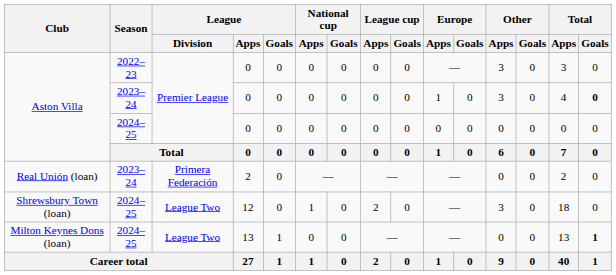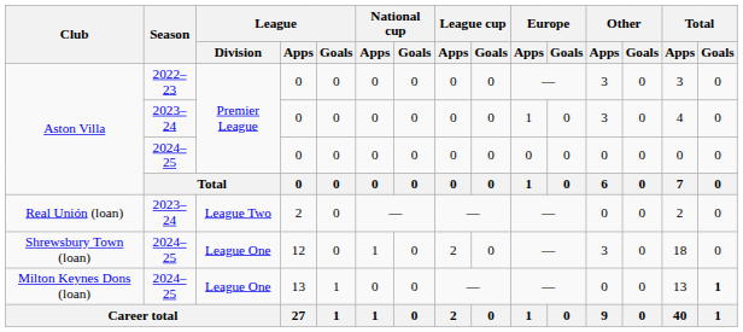 <table class=wikitable style=text-align:center>
 <tr>
 <th rowspan="2">Club</th>
 <th rowspan="2">Season</th>
 <th colspan="3">League</th>
 <th colspan="2">National cup</th>
 <th colspan="2">League cup</th>
 <th colspan="2">Europe</th>
 <th colspan="2">Other</th>
 <th colspan="2">Total</th>
 </tr>
 <tr>
 <th>Division</th>
 <th>Apps</th>
 <th>Goals</th>
 <th>Apps</th>
 <th>Goals</th>
 <th>Apps</th>
 <th>Goals</th>
 <th>Apps</th>
 <th>Goals</th>
 <th>Apps</th>
 <th>Goals</th>
 <th>Apps</th>
 <th>Goals</th>
 </tr>
 <tr>
 <td rowspan="4"><a href='#'>Aston Villa</a></td>
 <td><a href='#'>2022–23</a></td>
 <td rowspan="3"><a href='#'>Premier League</a></td>
 <td>0</td>
 <td>0</td>
 <td>0</td>
 <td>0</td>
 <td>0</td>
 <td>0</td>
 <td colspan="2">—</td>
 <td>3</td>
 <td>0</td>
 <td>3</td>
 <td>0</td>
 </tr>
 <tr>
 <td><a href='#'>2023–24</a></td>
 <td>0</td>
 <td>0</td>
 <td>0</td>
 <td>0</td>
 <td>0</td>
 <td>0</td>
 <td>1</td>
 <td>0</td>
 <td>3</td>
 <td>0</td>
 <td>4</td>
-<td><strong>0</strong></td>
+<td>0</td>
 </tr>
 <tr>
 <td><a href='#'>2024–25</a></td>
 <td>0</td>
 <td>0</td>
 <td>0</td>
 <td>0</td>
 <td>0</td>
 <td>0</td>
 <td>0</td>
 <td>0</td>
 <td>0</td>
 <td>0</td>
 <td>0</td>
 <td>0</td>
 </tr>
 <tr>
 <th colspan="2">Total</th>
 <th>0</th>
 <th>0</th>
 <th>0</th>
 <th>0</th>
 <th>0</th>
 <th>0</th>
 <th>1</th>
 <th>0</th>
 <th>6</th>
 <th>0</th>
 <th>7</th>
 <th>0</th>
 </tr>
 <tr>
 <td><a href='#'>Real Unión</a> (loan)</td>
 <td><a href='#'>2023–24</a></td>
-<td><a href='#'>Primera Federación</a></td>
+<td><a href='#'>League Two</a></td>
 <td>2</td>
 <td>0</td>
 <td colspan="2">—</td>
 <td colspan="2">—</td>
 <td colspan="2">—</td>
 <td>0</td>
 <td>0</td>
 <td>2</td>
 <td>0</td>
 </tr>
 <tr>
 <td><a href='#'>Shrewsbury Town</a> (loan)</td>
 <td><a href='#'>2024–25</a></td>
-<td><a href='#'>League Two</a></td>
+<td><a href='#'>League One</a></td>
 <td>12</td>
 <td>0</td>
 <td>1</td>
 <td>0</td>
 <td>2</td>
 <td>0</td>
 <td colspan="2">—</td>
 <td>3</td>
 <td>0</td>
 <td>18</td>
 <td>0</td>
 </tr>
 <tr>
 <td><a href='#'>Milton Keynes Dons</a> (loan)</td>
 <td><a href='#'>2024–25</a></td>
-<td><a href='#'>League Two</a></td>
+<td><a href='#'>League One</a></td>
 <td>13</td>
 <td>1</td>
 <td>0</td>
 <td>0</td>
 <td colspan="2">—</td>
 <td colspan="2">—</td>
 <td>0</td>
 <td>0</td>
 <td>13</td>
 <td><strong>1</strong></td>
 </tr>
 <tr>
 <th colspan="3">Career total</th>
 <th>27</th>
 <th>1</th>
 <th>1</th>
 <th>0</th>
 <th>2</th>
 <th>0</th>
 <th>1</th>
 <th>0</th>
 <th>9</th>
 <th>0</th>
 <th>40</th>
 <th>1</th>
 </tr>
 </table>
